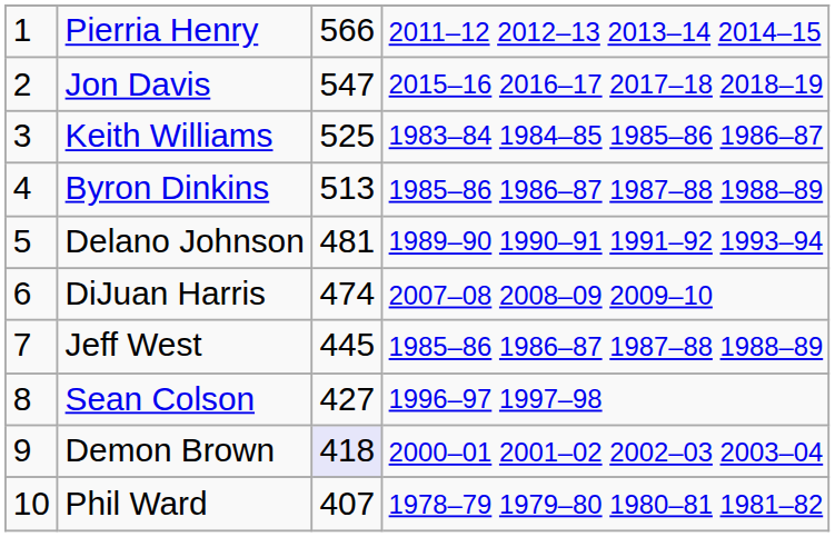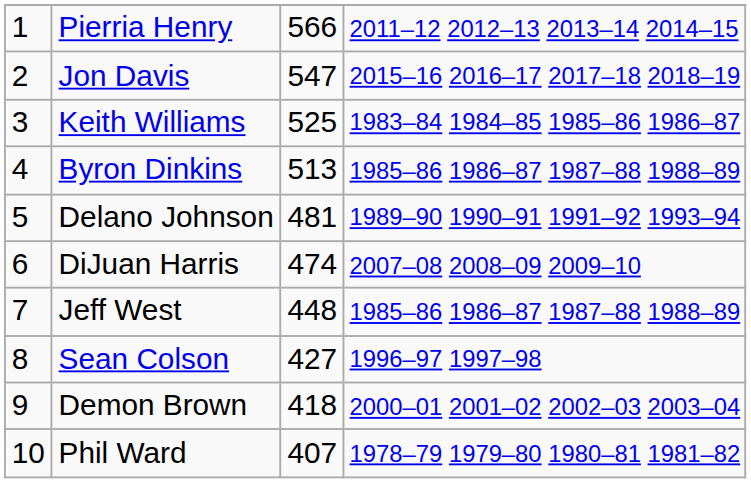 <table class="wikitable">
 <tr>
 </tr>
 <tr>
 <td>1</td>
 <td><a href='#'>Pierria Henry</a></td>
 <td>566</td>
 <td style="font-size:80%;"><a href='#'>2011–12</a> <a href='#'>2012–13</a> <a href='#'>2013–14</a> <a href='#'>2014–15</a></td>
 </tr>
 <tr>
 <td>2</td>
 <td><a href='#'>Jon Davis</a></td>
 <td>547</td>
 <td style="font-size:80%;"><a href='#'>2015–16</a> <a href='#'>2016–17</a> <a href='#'>2017–18</a> <a href='#'>2018–19</a></td>
 </tr>
 <tr>
 <td>3</td>
 <td><a href='#'>Keith Williams</a></td>
 <td>525</td>
 <td style="font-size:80%;"><a href='#'>1983–84</a> <a href='#'>1984–85</a> <a href='#'>1985–86</a> <a href='#'>1986–87</a></td>
 </tr>
 <tr>
 <td>4</td>
 <td><a href='#'>Byron Dinkins</a></td>
 <td>513</td>
 <td style="font-size:80%;"><a href='#'>1985–86</a> <a href='#'>1986–87</a> <a href='#'>1987–88</a> <a href='#'>1988–89</a></td>
 </tr>
 <tr>
 <td>5</td>
 <td>Delano Johnson</td>
 <td>481</td>
 <td style="font-size:80%;"><a href='#'>1989–90</a> <a href='#'>1990–91</a> <a href='#'>1991–92</a> <a href='#'>1993–94</a></td>
 </tr>
 <tr>
 <td>6</td>
 <td>DiJuan Harris</td>
 <td>474</td>
 <td style="font-size:80%;"><a href='#'>2007–08</a> <a href='#'>2008–09</a> <a href='#'>2009–10</a></td>
 </tr>
 <tr>
 <td>7</td>
 <td>Jeff West</td>
-<td>445</td>
+<td>448</td>
 <td style="font-size:80%;"><a href='#'>1985–86</a> <a href='#'>1986–87</a> <a href='#'>1987–88</a> <a href='#'>1988–89</a></td>
 </tr>
 <tr>
 <td>8</td>
 <td><a href='#'>Sean Colson</a></td>
 <td>427</td>
 <td style="font-size:80%;"><a href='#'>1996–97</a> <a href='#'>1997–98</a></td>
 </tr>
 <tr>
 <td>9</td>
 <td>Demon Brown</td>
-<td style="background: lavender;">418</td>
+<td>418</td>
 <td style="font-size:80%;"><a href='#'>2000–01</a> <a href='#'>2001–02</a> <a href='#'>2002–03</a> <a href='#'>2003–04</a></td>
 </tr>
 <tr>
 <td>10</td>
 <td>Phil Ward</td>
 <td>407</td>
 <td style="font-size:80%;"><a href='#'>1978–79</a> <a href='#'>1979–80</a> <a href='#'>1980–81</a> <a href='#'>1981–82</a></td>
 </tr>
 </table>
